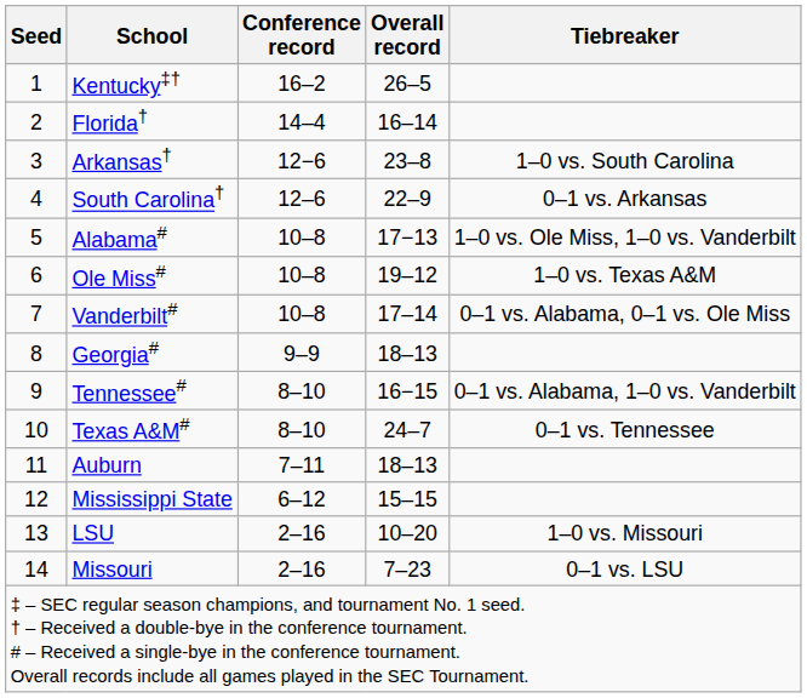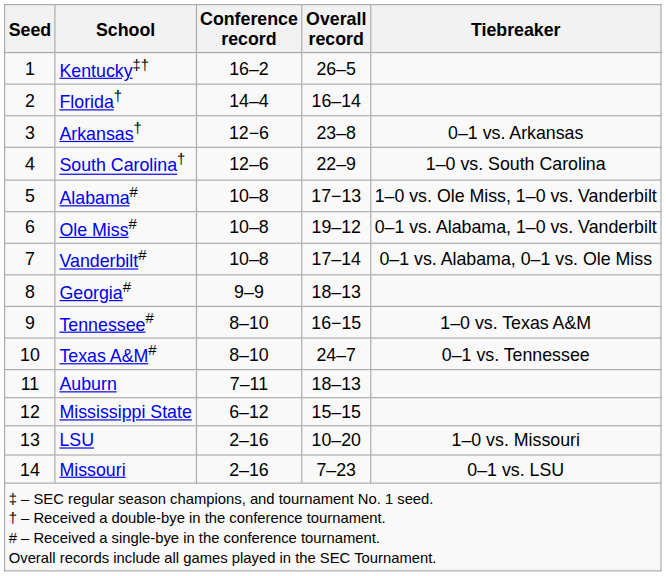 <table class="wikitable" style="white-space:nowrap; font-size:95%; text-align:center">
 <tr>
 <th>Seed</th>
 <th>School</th>
 <th>Conference<br>record</th>
 <th>Overall<br>record</th>
 <th>Tiebreaker</th>
 </tr>
 <tr>
 <td>1</td>
 <td align=left><a href='#'>Kentucky</a><sup>‡†</sup></td>
 <td>16–2</td>
 <td>26–5</td>
 <td></td>
 </tr>
 <tr>
 <td>2</td>
 <td align=left><a href='#'>Florida</a><sup>†</sup></td>
 <td>14–4</td>
 <td>16–14</td>
 <td></td>
 </tr>
 <tr>
 <td>3</td>
 <td align=left><a href='#'>Arkansas</a><sup>†</sup></td>
 <td>12−6</td>
 <td>23–8</td>
-<td>1–0 vs. South Carolina</td>
+<td>0–1 vs. Arkansas</td>
 </tr>
 <tr>
 <td>4</td>
 <td align=left><a href='#'>South Carolina</a><sup>†</sup></td>
 <td>12–6</td>
 <td>22–9</td>
-<td>0–1 vs. Arkansas</td>
+<td>1–0 vs. South Carolina</td>
 </tr>
 <tr>
 <td>5</td>
 <td align=left><a href='#'>Alabama</a><sup>#</sup></td>
 <td>10–8</td>
 <td>17−13</td>
 <td>1–0 vs. Ole Miss, 1–0 vs. Vanderbilt</td>
 </tr>
 <tr>
 <td>6</td>
 <td align=left><a href='#'>Ole Miss</a><sup>#</sup></td>
 <td>10–8</td>
 <td>19–12</td>
-<td>1–0 vs. Texas A&M</td>
+<td>0–1 vs. Alabama, 1–0 vs. Vanderbilt</td>
 </tr>
 <tr>
 <td>7</td>
 <td align=left><a href='#'>Vanderbilt</a><sup>#</sup></td>
 <td>10–8</td>
 <td>17–14</td>
 <td>0–1 vs. Alabama, 0–1 vs. Ole Miss</td>
 </tr>
 <tr>
 <td>8</td>
 <td align=left><a href='#'>Georgia</a><sup>#</sup></td>
 <td>9–9</td>
 <td>18–13</td>
 <td></td>
 </tr>
 <tr>
 <td>9</td>
 <td align=left><a href='#'>Tennessee</a><sup>#</sup></td>
 <td>8–10</td>
 <td>16−15</td>
-<td>0–1 vs. Alabama, 1–0 vs. Vanderbilt</td>
+<td>1–0 vs. Texas A&M</td>
 </tr>
 <tr>
 <td>10</td>
 <td align=left><a href='#'>Texas A&M</a><sup>#</sup></td>
 <td>8–10</td>
 <td>24–7</td>
 <td>0–1 vs. Tennessee</td>
 </tr>
 <tr>
 <td>11</td>
 <td align=left><a href='#'>Auburn</a></td>
 <td>7–11</td>
 <td>18–13</td>
 <td></td>
 </tr>
 <tr>
 <td>12</td>
 <td align=left><a href='#'>Mississippi State</a></td>
 <td>6–12</td>
 <td>15–15</td>
 <td></td>
 </tr>
 <tr>
 <td>13</td>
 <td align=left><a href='#'>LSU</a></td>
 <td>2–16</td>
 <td>10–20</td>
 <td>1–0 vs. Missouri</td>
 </tr>
 <tr>
 <td>14</td>
 <td align=left><a href='#'>Missouri</a></td>
 <td>2–16</td>
 <td>7–23</td>
 <td>0–1 vs. LSU</td>
 </tr>
 <tr>
 <td colspan=6 align=left><small>‡ – SEC regular season champions, and tournament No. 1 seed.<br>† – Received a double-bye in the conference tournament.<br># – Received a single-bye in the conference tournament.<br>Overall records include all games played in the SEC Tournament.</small></td>
 </tr>
 </table>
